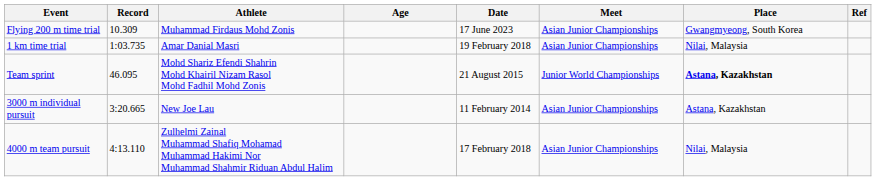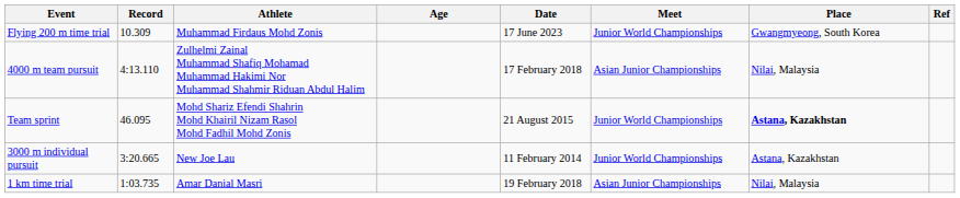 <table class="wikitable" style="font-size:90%; width: 98%;">
 <tr>
 <th width=10%>Event</th>
 <th width=5%>Record</th>
 <th width=18%>Athlete</th>
 <th width=11%>Age</th>
 <th width=8%>Date</th>
 <th width=14%>Meet</th>
 <th width=16%>Place</th>
 <th width=2%>Ref</th>
 </tr>
 <tr>
 <td><a href='#'>Flying 200 m time trial</a></td>
 <td>10.309</td>
 <td><a href='#'>Muhammad Firdaus Mohd Zonis</a></td>
 <td></td>
 <td>17 June 2023</td>
-<td><a href='#'>Asian Junior Championships</a></td>
+<td><a href='#'>Junior World Championships</a></td>
 <td><a href='#'>Gwangmyeong</a>, South Korea</td>
 <td></td>
 </tr>
 <tr>
-<td><a href='#'>1 km time trial</a></td>
-<td>1:03.735</td>
-<td><a href='#'>Amar Danial Masri</a></td>
+<td><a href='#'>4000 m team pursuit</a></td>
+<td>4:13.110</td>
+<td><a href='#'>Zulhelmi Zainal</a><br><a href='#'>Muhammad Shafiq Mohamad</a><br><a href='#'>Muhammad Hakimi Nor</a><br><a href='#'>Muhammad Shahmir Riduan Abdul Halim</a></td>
 <td></td>
-<td>19 February 2018</td>
+<td>17 February 2018</td>
 <td><a href='#'>Asian Junior Championships</a></td>
 <td><a href='#'>Nilai</a>, Malaysia</td>
 <td></td>
 </tr>
 <tr>
 <td><a href='#'>Team sprint</a></td>
 <td>46.095</td>
 <td><a href='#'>Mohd Shariz Efendi Shahrin</a><br><a href='#'>Mohd Khairil Nizam Rasol</a><br><a href='#'>Mohd Fadhil Mohd Zonis</a></td>
 <td><br><br></td>
 <td>21 August 2015</td>
 <td><a href='#'>Junior World Championships</a></td>
 <td><strong><a href='#'>Astana</a>, Kazakhstan</strong></td>
 <td></td>
 </tr>
 <tr>
 <td><a href='#'>3000 m individual pursuit</a></td>
 <td>3:20.665</td>
 <td><a href='#'>New Joe Lau</a></td>
 <td></td>
 <td>11 February 2014</td>
-<td><a href='#'>Asian Junior Championships</a></td>
+<td><a href='#'>Junior World Championships</a></td>
 <td><a href='#'>Astana</a>, Kazakhstan</td>
 <td></td>
 </tr>
 <tr>
-<td><a href='#'>4000 m team pursuit</a></td>
-<td>4:13.110</td>
-<td><a href='#'>Zulhelmi Zainal</a><br><a href='#'>Muhammad Shafiq Mohamad</a><br><a href='#'>Muhammad Hakimi Nor</a><br><a href='#'>Muhammad Shahmir Riduan Abdul Halim</a></td>
+<td><a href='#'>1 km time trial</a></td>
+<td>1:03.735</td>
+<td><a href='#'>Amar Danial Masri</a></td>
 <td></td>
-<td>17 February 2018</td>
+<td>19 February 2018</td>
 <td><a href='#'>Asian Junior Championships</a></td>
 <td><a href='#'>Nilai</a>, Malaysia</td>
 <td></td>
 </tr>
 </table>
